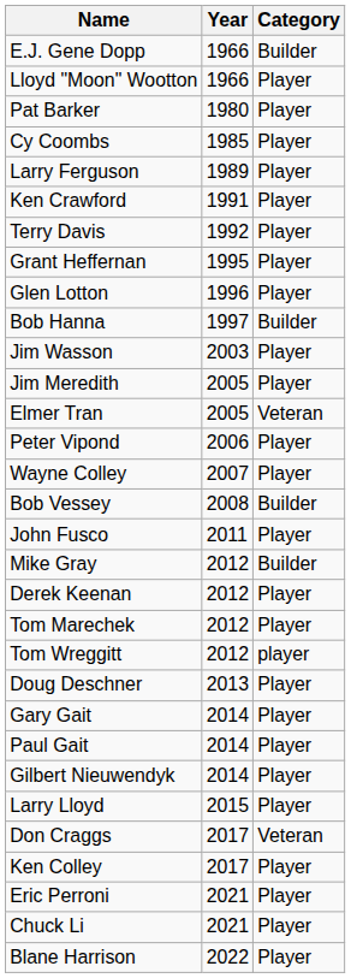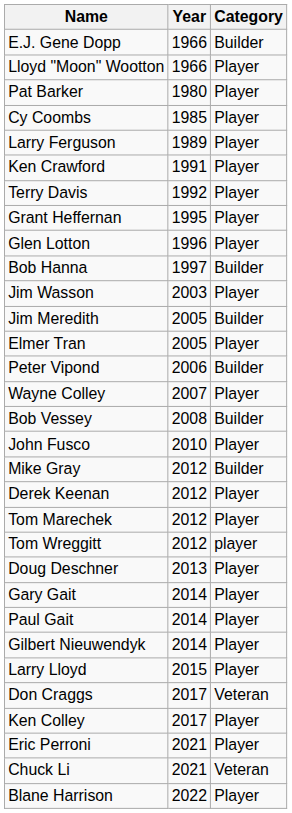 <table class="wikitable">
 <tr>
 <th>Name</th>
 <th>Year</th>
 <th>Category</th>
 </tr>
 <tr>
 <td>E.J. Gene Dopp</td>
 <td>1966</td>
 <td>Builder</td>
 </tr>
 <tr>
 <td>Lloyd "Moon" Wootton</td>
 <td>1966</td>
 <td>Player</td>
 </tr>
 <tr>
 <td>Pat Barker</td>
 <td>1980</td>
 <td>Player</td>
 </tr>
 <tr>
 <td>Cy Coombs</td>
 <td>1985</td>
 <td>Player</td>
 </tr>
 <tr>
 <td>Larry Ferguson</td>
 <td>1989</td>
 <td>Player</td>
 </tr>
 <tr>
 <td>Ken Crawford</td>
 <td>1991</td>
 <td>Player</td>
 </tr>
 <tr>
 <td>Terry Davis</td>
 <td>1992</td>
 <td>Player</td>
 </tr>
 <tr>
 <td>Grant Heffernan</td>
 <td>1995</td>
 <td>Player</td>
 </tr>
 <tr>
 <td>Glen Lotton</td>
 <td>1996</td>
 <td>Player</td>
 </tr>
 <tr>
 <td>Bob Hanna</td>
 <td>1997</td>
 <td>Builder</td>
 </tr>
 <tr>
 <td>Jim Wasson</td>
 <td>2003</td>
 <td>Player</td>
 </tr>
 <tr>
 <td>Jim Meredith</td>
 <td>2005</td>
-<td>Player</td>
+<td>Builder</td>
 </tr>
 <tr>
 <td>Elmer Tran</td>
 <td>2005</td>
-<td>Veteran</td>
+<td>Player</td>
 </tr>
 <tr>
 <td>Peter Vipond</td>
 <td>2006</td>
-<td>Player</td>
+<td>Builder</td>
 </tr>
 <tr>
 <td>Wayne Colley</td>
 <td>2007</td>
 <td>Player</td>
 </tr>
 <tr>
 <td>Bob Vessey</td>
 <td>2008</td>
 <td>Builder</td>
 </tr>
 <tr>
 <td>John Fusco</td>
-<td>2011</td>
+<td>2010</td>
 <td>Player</td>
 </tr>
 <tr>
 <td>Mike Gray</td>
 <td>2012</td>
 <td>Builder</td>
 </tr>
 <tr>
 <td>Derek Keenan</td>
 <td>2012</td>
 <td>Player</td>
 </tr>
 <tr>
 <td>Tom Marechek</td>
 <td>2012</td>
 <td>Player</td>
 </tr>
 <tr>
 <td>Tom Wreggitt</td>
 <td>2012</td>
 <td>player</td>
 </tr>
 <tr>
 <td>Doug Deschner</td>
 <td>2013</td>
 <td>Player</td>
 </tr>
 <tr>
 <td>Gary Gait</td>
 <td>2014</td>
 <td>Player</td>
 </tr>
 <tr>
 <td>Paul Gait</td>
 <td>2014</td>
 <td>Player</td>
 </tr>
 <tr>
 <td>Gilbert Nieuwendyk</td>
 <td>2014</td>
 <td>Player</td>
 </tr>
 <tr>
 <td>Larry Lloyd</td>
 <td>2015</td>
 <td>Player</td>
 </tr>
 <tr>
 <td>Don Craggs</td>
 <td>2017</td>
 <td>Veteran</td>
 </tr>
 <tr>
 <td>Ken Colley</td>
 <td>2017</td>
 <td>Player</td>
 </tr>
 <tr>
 <td>Eric Perroni</td>
 <td>2021</td>
 <td>Player</td>
 </tr>
 <tr>
 <td>Chuck Li</td>
 <td>2021</td>
-<td>Player</td>
+<td>Veteran</td>
 </tr>
 <tr>
 <td>Blane Harrison</td>
 <td>2022</td>
 <td>Player</td>
 </tr>
 </table>
